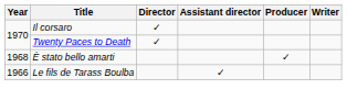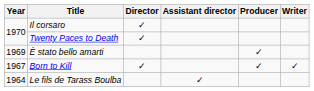 <table class="wikitable sortable" style="font-size: 90%; background: #F9F9F9;">
 <tr>
 <th>Year</th>
 <th>Title</th>
 <th>Director</th>
 <th>Assistant director</th>
 <th>Producer</th>
 <th>Writer</th>
 </tr>
 <tr>
 <td rowspan=2>1970</td>
 <td><em>Il corsaro</em></td>
 <td align="center">✓</td>
 <td></td>
 <td></td>
 <td></td>
 </tr>
 <tr>
 <td><em><a href='#'>Twenty Paces to Death</a></em></td>
 <td align="center">✓</td>
 <td></td>
 <td></td>
 <td></td>
 </tr>
 <tr>
-<td>1968</td>
+<td>1969</td>
 <td><em>È stato bello amarti</em></td>
 <td></td>
 <td></td>
 <td align="center">✓</td>
 <td></td>
 </tr>
 <tr>
-<td>1966</td>
+<td>1967</td>
+<td><em><a href='#'>Born to Kill</a></em></td>
+<td align="center">✓</td>
+<td></td>
+<td align="center">✓</td>
+<td align="center">✓</td>
+</tr>
+<tr>
+<td>1964</td>
 <td><em>Le fils de Tarass Boulba</em></td>
 <td></td>
 <td align="center">✓</td>
 <td></td>
 <td></td>
 </tr>
 </table>
